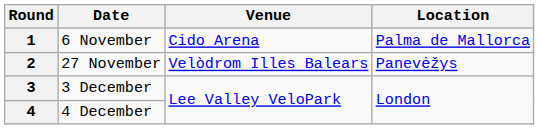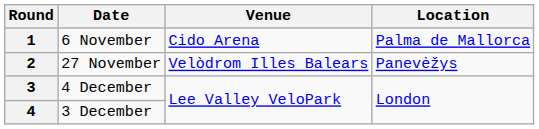 <table class="wikitable plainrowheaders" style="font-size: 85%;">
 <tr>
 <th>Round</th>
 <th>Date</th>
 <th>Venue</th>
 <th>Location</th>
 </tr>
 <tr>
 <th>1</th>
 <td>6 November</td>
 <td> <a href='#'>Cido Arena</a></td>
 <td><a href='#'>Palma de Mallorca</a></td>
 </tr>
 <tr>
 <th>2</th>
 <td>27 November</td>
 <td> <a href='#'>Velòdrom Illes Balears</a></td>
 <td><a href='#'>Panevėžys</a></td>
 </tr>
 <tr>
 <th>3</th>
-<td>3 December</td>
+<td>4 December</td>
 <td rowspan=2> <a href='#'>Lee Valley VeloPark</a></td>
 <td rowspan=2><a href='#'>London</a></td>
 </tr>
 <tr>
 <th>4</th>
-<td>4 December</td>
+<td>3 December</td>
 </tr>
 </table>
